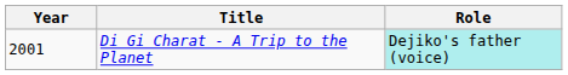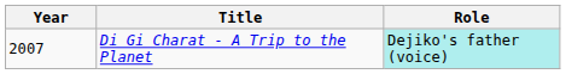 <table class="wikitable sortable">
 <tr>
 <th style="width:75px;">Year</th>
 <th style="width:250px;">Title</th>
 <th style="width:150px;">Role</th>
 </tr>
 <tr>
-<td>2001</td>
+<td>2007</td>
 <td><em><a href='#'>Di Gi Charat - A Trip to the Planet</a></em></td>
 <td style="background: paleturquoise;">Dejiko's father (voice)</td>
 </tr>
 </table>
